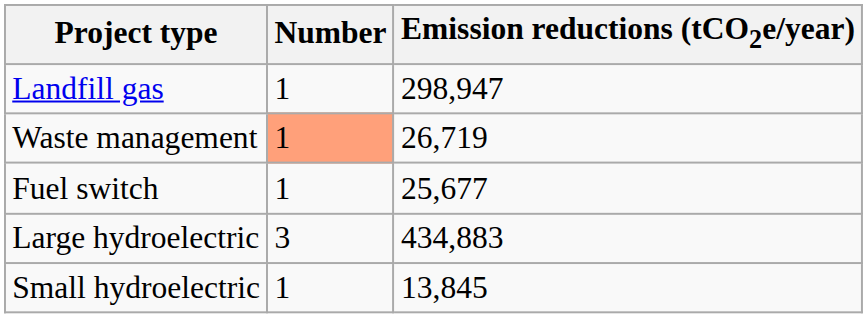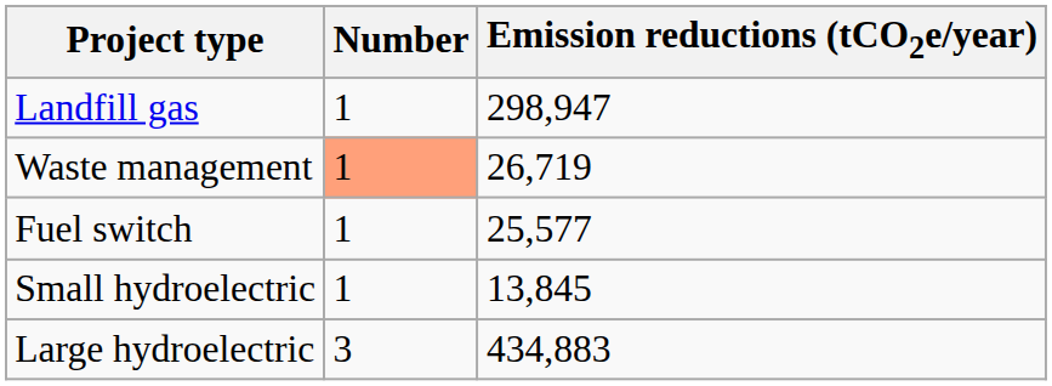 <table class="wikitable">
 <tr>
 <th>Project type</th>
 <th>Number</th>
 <th>Emission reductions (tCO<sub>2</sub>e/year)</th>
 </tr>
 <tr>
 <td><a href='#'>Landfill gas</a></td>
 <td>1</td>
 <td>298,947</td>
 </tr>
 <tr>
 <td>Waste management</td>
 <td style="background: lightsalmon;">1</td>
 <td>26,719</td>
 </tr>
 <tr>
 <td>Fuel switch</td>
 <td>1</td>
-<td>25,677</td>
+<td>25,577</td>
+</tr>
+<tr>
+<td>Small hydroelectric</td>
+<td>1</td>
+<td>13,845</td>
 </tr>
 <tr>
 <td>Large hydroelectric</td>
 <td>3</td>
 <td>434,883</td>
 </tr>
-<tr>
-<td>Small hydroelectric</td>
-<td>1</td>
-<td>13,845</td>
-</tr>
 </table>
